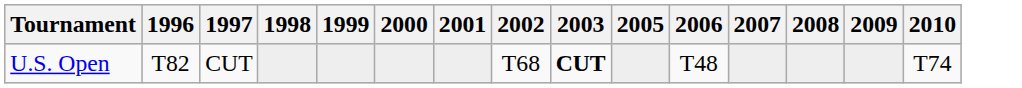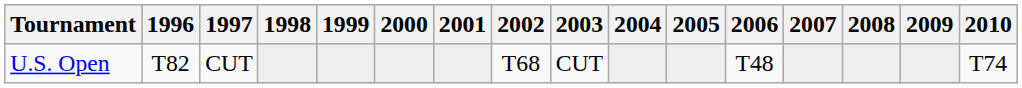 <table class="wikitable" style="font-size:95%;text-align:center;">
 <tr>
 <th>Tournament</th>
 <th>1996</th>
 <th>1997</th>
 <th>1998</th>
 <th>1999</th>
 <th>2000</th>
 <th>2001</th>
 <th>2002</th>
 <th>2003</th>
+<th>2004</th>
 <th>2005</th>
 <th>2006</th>
 <th>2007</th>
 <th>2008</th>
 <th>2009</th>
 <th>2010</th>
 </tr>
 <tr>
 <td align=left><a href='#'>U.S. Open</a></td>
 <td>T82</td>
 <td>CUT</td>
 <td style="background:#eeeeee;"></td>
 <td style="background:#eeeeee;"></td>
 <td style="background:#eeeeee;"></td>
 <td style="background:#eeeeee;"></td>
 <td>T68</td>
-<td><strong>CUT</strong></td>
+<td>CUT</td>
+<td style="background:#eeeeee;"></td>
 <td style="background:#eeeeee;"></td>
 <td>T48</td>
 <td style="background:#eeeeee;"></td>
 <td style="background:#eeeeee;"></td>
 <td style="background:#eeeeee;"></td>
 <td>T74</td>
 </tr>
 </table>
